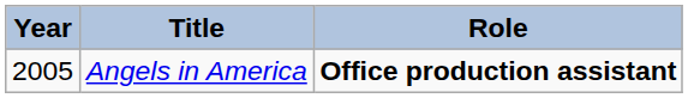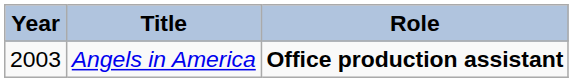 <table class="wikitable" style="font-size:95%;">
 <tr>
 <th style="background:#B0C4DE;">Year</th>
 <th style="background:#B0C4DE;">Title</th>
 <th style="background:#B0C4DE;">Role</th>
 </tr>
 <tr>
-<td>2005</td>
+<td>2003</td>
 <td><em><a href='#'>Angels in America</a></em></td>
 <td><strong>Office production assistant</strong></td>
 </tr>
 </table>
